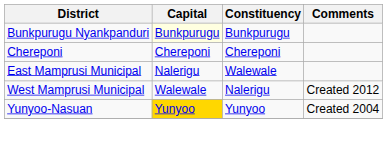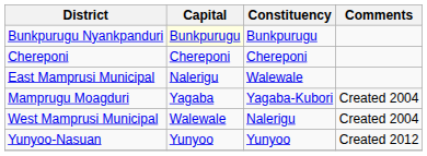 <table class="wikitable sortable">
 <tr>
 <th>District</th>
 <th>Capital</th>
 <th>Constituency</th>
 <th>Comments</th>
 </tr>
 <tr>
 <td><a href='#'>Bunkpurugu Nyankpanduri</a></td>
 <td style="background: lightyellow;"><a href='#'>Bunkpurugu</a></td>
 <td><a href='#'>Bunkpurugu</a></td>
 <td></td>
 </tr>
 <tr>
 <td><a href='#'>Chereponi</a></td>
 <td><a href='#'>Chereponi</a></td>
 <td><a href='#'>Chereponi</a></td>
 <td></td>
 </tr>
 <tr>
 <td><a href='#'>East Mamprusi Municipal</a></td>
 <td><a href='#'>Nalerigu</a></td>
 <td><a href='#'>Walewale</a></td>
 <td></td>
 </tr>
 <tr>
+<td><a href='#'>Mamprugu Moagduri</a></td>
+<td><a href='#'>Yagaba</a></td>
+<td><a href='#'>Yagaba-Kubori</a></td>
+<td>Created 2004</td>
+</tr>
+<tr>
 <td><a href='#'>West Mamprusi Municipal</a></td>
 <td><a href='#'>Walewale</a></td>
 <td><a href='#'>Nalerigu</a></td>
-<td>Created 2012</td>
+<td>Created 2004</td>
 </tr>
 <tr>
 <td><a href='#'>Yunyoo-Nasuan</a></td>
-<td style="background: gold;"><a href='#'>Yunyoo</a></td>
 <td><a href='#'>Yunyoo</a></td>
-<td>Created 2004</td>
+<td><a href='#'>Yunyoo</a></td>
+<td>Created 2012</td>
 </tr>
 <tr>
 </tr>
 </table>
